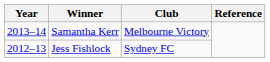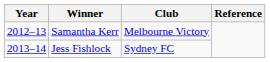 <table class="wikitable">
 <tr>
 <th>Year</th>
 <th>Winner</th>
 <th>Club</th>
 <th>Reference</th>
 </tr>
 <tr>
-<td><a href='#'>2013–14</a></td>
+<td><a href='#'>2012–13</a></td>
 <td><a href='#'>Samantha Kerr</a></td>
 <td><a href='#'>Melbourne Victory</a></td>
 <td rowspan=2></td>
 </tr>
 <tr>
-<td><a href='#'>2012–13</a></td>
+<td><a href='#'>2013–14</a></td>
 <td><a href='#'>Jess Fishlock</a></td>
 <td><a href='#'>Sydney FC</a></td>
 </tr>
 </table>
